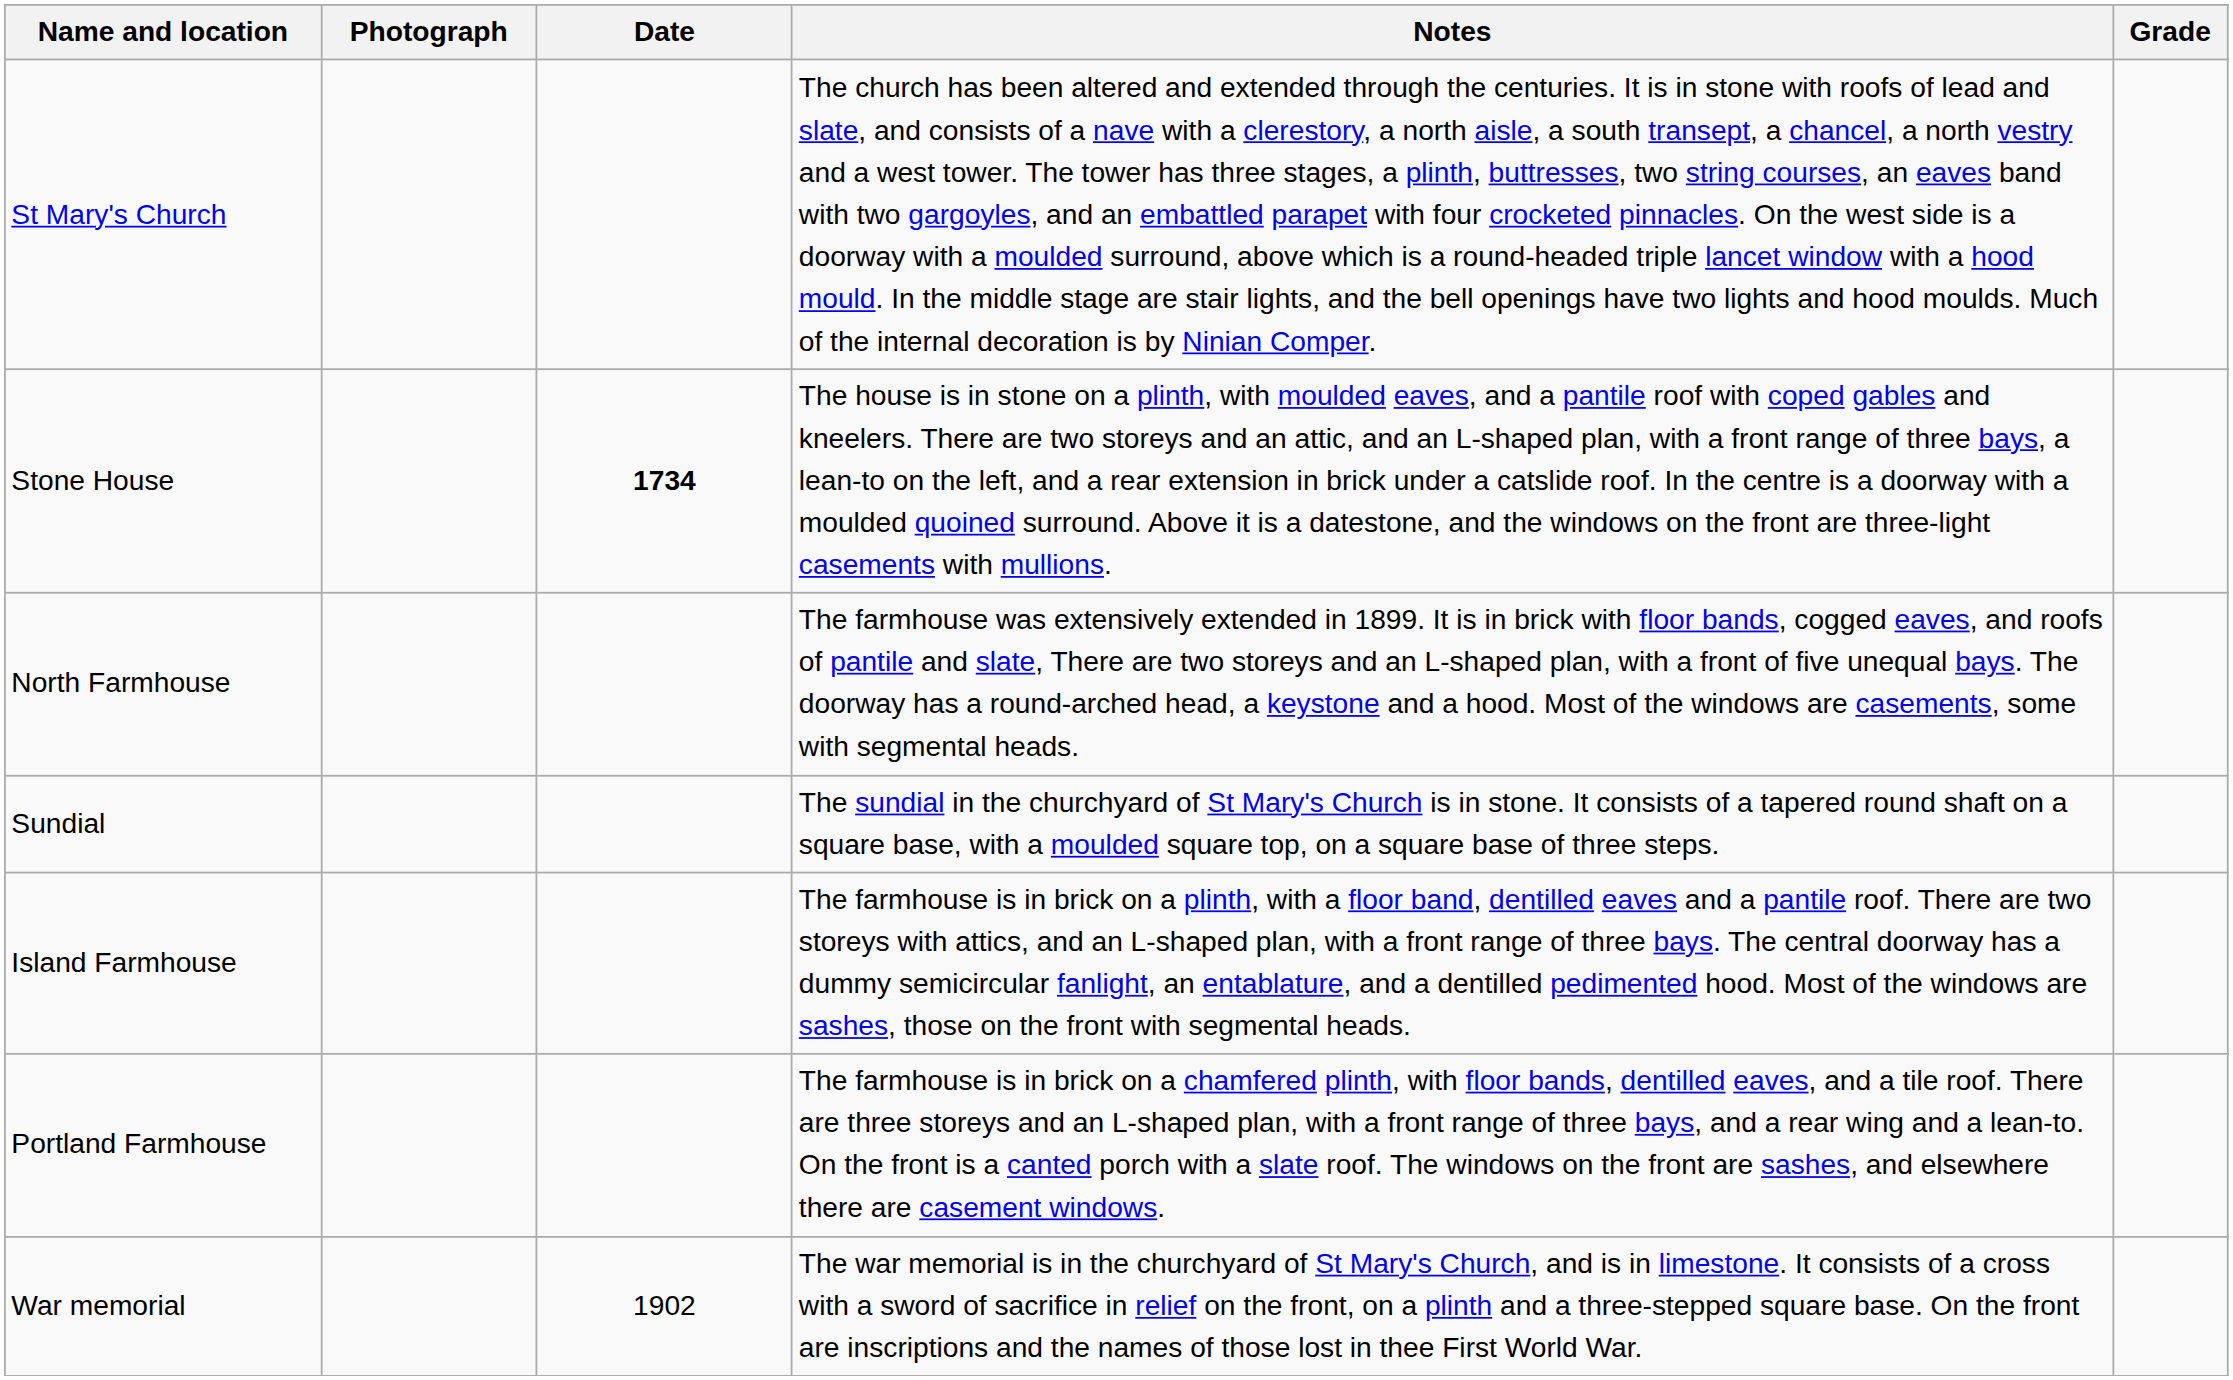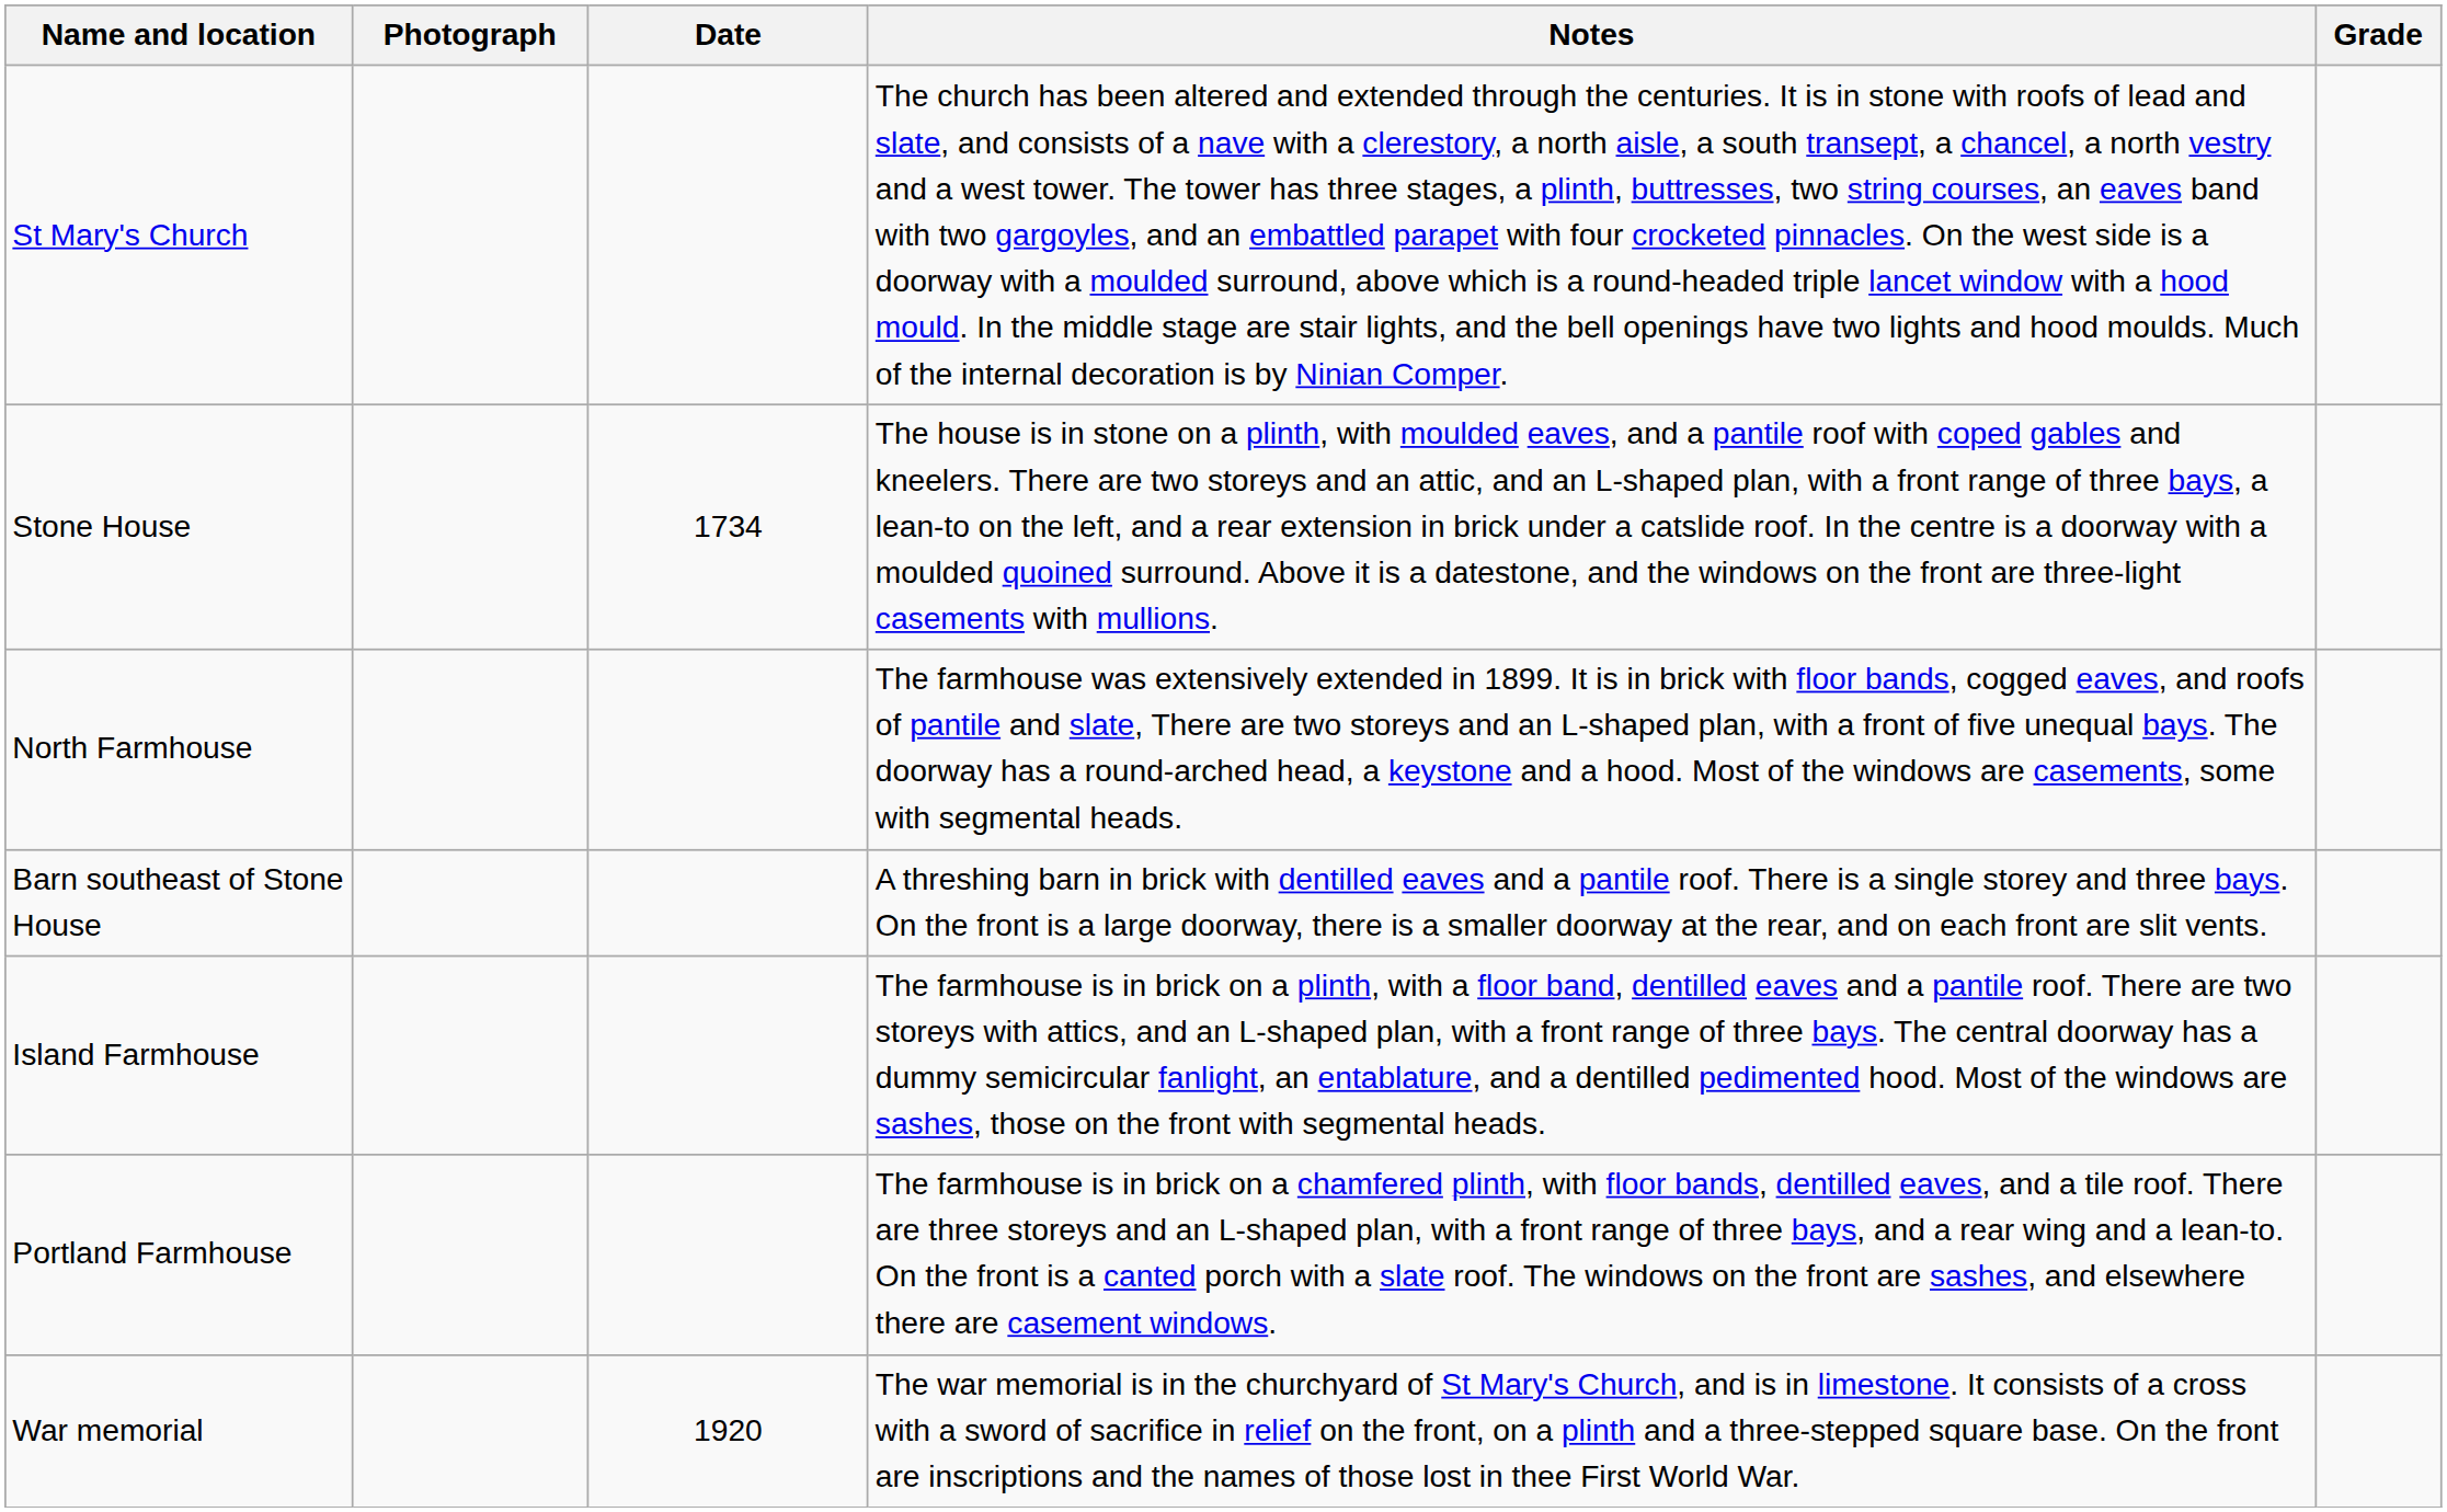 <table class="wikitable sortable plainrowheaders" style="width:100%; border:0px; text-align:left; line-height:150%">
 <tr>
 <th scope="col"  style="width:150px">Name and location</th>
 <th scope="col"  style="width:100px" class="unsortable">Photograph</th>
 <th scope="col"  style="width:120px">Date</th>
 <th scope="col"  style="width:650px" class="unsortable">Notes</th>
 <th scope="col"  style="width:50px">Grade</th>
 </tr>
 <tr>
 <td><a href='#'>St Mary's Church</a><br><small></small></td>
 <td></td>
 <td align="center"></td>
 <td>The church has been altered and extended through the centuries.  It is in stone with roofs of lead and <a href='#'>slate</a>, and consists of a <a href='#'>nave</a> with a <a href='#'>clerestory</a>, a north <a href='#'>aisle</a>, a south <a href='#'>transept</a>, a <a href='#'>chancel</a>, a north <a href='#'>vestry</a> and a west tower.  The tower has three stages, a <a href='#'>plinth</a>, <a href='#'>buttresses</a>, two <a href='#'>string courses</a>, an <a href='#'>eaves</a> band with two <a href='#'>gargoyles</a>, and an <a href='#'>embattled</a> <a href='#'>parapet</a> with four  <a href='#'>crocketed</a> <a href='#'>pinnacles</a>.  On the west side is a doorway with a <a href='#'>moulded</a> surround, above which is a round-headed triple <a href='#'>lancet window</a> with a <a href='#'>hood mould</a>.  In the middle stage are stair lights, and the bell openings have two lights and hood moulds.  Much of the internal decoration is by <a href='#'>Ninian Comper</a>.</td>
 <td align="center" ></td>
 </tr>
 <tr>
 <td>Stone House<br><small></small></td>
 <td></td>
-<td align="center"><strong>1734</strong></td>
+<td align="center">1734</td>
 <td>The house is in stone on a <a href='#'>plinth</a>, with <a href='#'>moulded</a> <a href='#'>eaves</a>, and a <a href='#'>pantile</a> roof with <a href='#'>coped</a> <a href='#'>gables</a> and kneelers.  There are two storeys and an attic, and an L-shaped plan, with a front range of three <a href='#'>bays</a>, a lean-to on the left, and a rear extension in brick under a catslide roof. In the centre is a doorway with a moulded <a href='#'>quoined</a> surround.  Above it is a datestone, and the windows on the front are three-light <a href='#'>casements</a> with <a href='#'>mullions</a>.</td>
 <td align="center" ></td>
 </tr>
 <tr>
 <td>North Farmhouse<br><small></small></td>
 <td></td>
 <td align="center"></td>
 <td>The farmhouse was extensively extended in 1899.  It is in brick with <a href='#'>floor bands</a>, cogged <a href='#'>eaves</a>, and roofs of <a href='#'>pantile</a> and <a href='#'>slate</a>,  There are two storeys and an L-shaped plan, with a front of five unequal <a href='#'>bays</a>.  The doorway has a round-arched head, a <a href='#'>keystone</a> and a hood.  Most of the windows are <a href='#'>casements</a>, some with segmental heads.</td>
 <td align="center" ></td>
 </tr>
 <tr>
-<td>Sundial<br><small></small></td>
+<td>Barn southeast of Stone House<br><small></small></td>
 <td></td>
 <td align="center"></td>
-<td>The <a href='#'>sundial</a> in the churchyard of <a href='#'>St Mary's Church</a> is in stone.  It consists of a tapered round shaft on a square base, with a <a href='#'>moulded</a> square top, on a square base of three steps.</td>
+<td>A threshing barn in brick with <a href='#'>dentilled</a> <a href='#'>eaves</a> and a <a href='#'>pantile</a> roof.  There is a single storey and three <a href='#'>bays</a>.  On the front is a large doorway, there is a smaller doorway at the rear, and on each front are slit vents.</td>
 <td align="center" ></td>
 </tr>
 <tr>
 <td>Island Farmhouse<br><small></small></td>
 <td></td>
 <td align="center"></td>
 <td>The farmhouse is in brick on a <a href='#'>plinth</a>, with a <a href='#'>floor band</a>, <a href='#'>dentilled</a> <a href='#'>eaves</a> and a <a href='#'>pantile</a> roof.  There are two storeys with attics, and an L-shaped plan, with a front range of three <a href='#'>bays</a>.  The central doorway has a dummy semicircular <a href='#'>fanlight</a>, an <a href='#'>entablature</a>, and a dentilled <a href='#'>pedimented</a> hood.  Most of the windows are <a href='#'>sashes</a>, those on the front with segmental heads.</td>
 <td align="center" ></td>
 </tr>
 <tr>
 <td>Portland Farmhouse<br><small></small></td>
 <td></td>
 <td align="center"></td>
 <td>The farmhouse is in brick on a <a href='#'>chamfered</a> <a href='#'>plinth</a>, with <a href='#'>floor bands</a>, <a href='#'>dentilled</a> <a href='#'>eaves</a>, and a tile roof.  There are three storeys and an L-shaped plan, with a front range of three <a href='#'>bays</a>, and a rear wing and a lean-to.  On the front is a <a href='#'>canted</a> porch with a <a href='#'>slate</a> roof.  The windows on the front are <a href='#'>sashes</a>, and elsewhere there are <a href='#'>casement windows</a>.</td>
 <td align="center" ></td>
 </tr>
 <tr>
 <td>War memorial<br><small></small></td>
 <td></td>
-<td align="center">1902</td>
+<td align="center">1920</td>
 <td>The war memorial is in the churchyard of <a href='#'>St Mary's Church</a>, and is in <a href='#'>limestone</a>.  It consists of a cross with a sword of sacrifice in <a href='#'>relief</a> on the front, on a <a href='#'>plinth</a> and a three-stepped square base.  On the front are inscriptions and the names of those lost in thee First World War.</td>
 <td align="center" ></td>
 </tr>
 <tr>
 </tr>
 </table>
